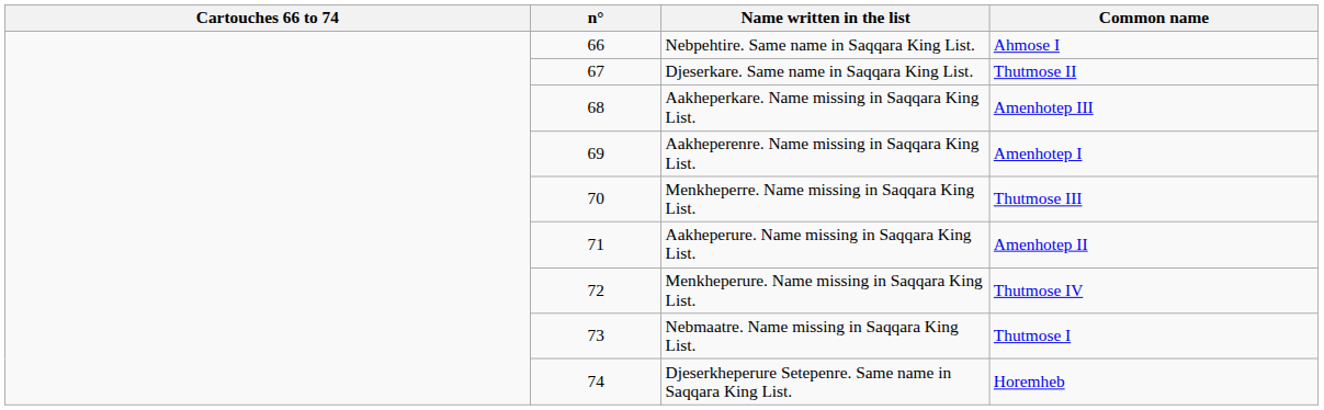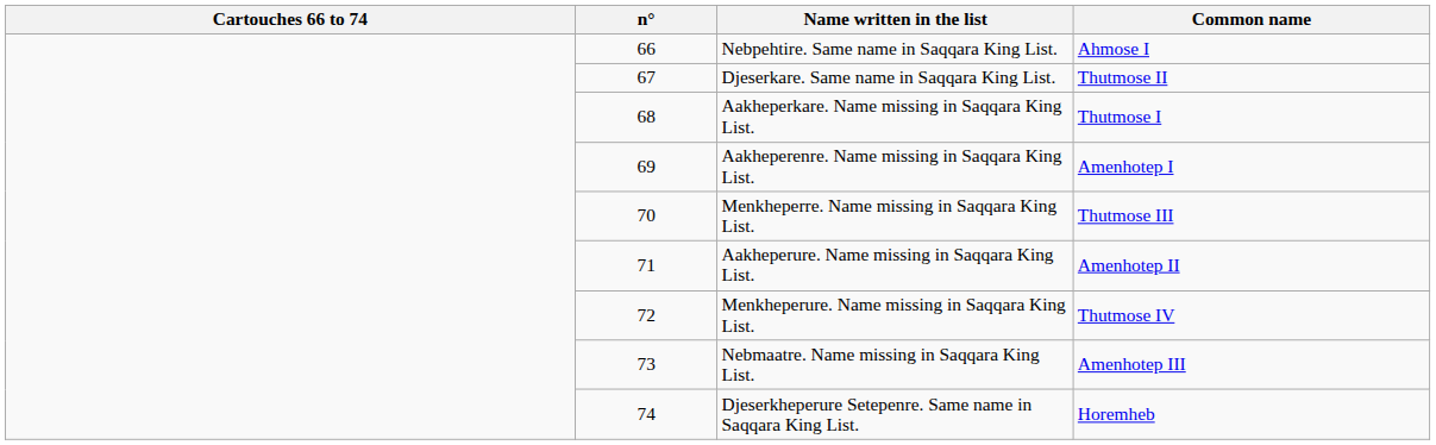 <table class="wikitable">
 <tr>
 <th width = "40%">Cartouches 66 to 74</th>
 <th width = "10%">n°</th>
 <th width = "25%">Name written in the list</th>
 <th width = "25%">Common name</th>
 </tr>
 <tr>
 <td rowspan = "9"></td>
 <td align = "center">66</td>
 <td>Nebpehtire. Same name in Saqqara King List.</td>
 <td><a href='#'>Ahmose I</a></td>
 </tr>
 <tr>
 <td align = "center">67</td>
 <td>Djeserkare. Same name in Saqqara King List.</td>
 <td><a href='#'>Thutmose II</a></td>
 </tr>
 <tr>
 <td align = "center">68</td>
 <td>Aakheperkare. Name missing in Saqqara King List.</td>
-<td><a href='#'>Amenhotep III</a></td>
+<td><a href='#'>Thutmose I</a></td>
 </tr>
 <tr>
 <td align = "center">69</td>
 <td>Aakheperenre. Name missing in Saqqara King List.</td>
 <td><a href='#'>Amenhotep I</a></td>
 </tr>
 <tr>
 <td align = "center">70</td>
 <td>Menkheperre. Name missing in Saqqara King List.</td>
 <td><a href='#'>Thutmose III</a></td>
 </tr>
 <tr>
 <td align = "center">71</td>
 <td>Aakheperure. Name missing in Saqqara King List.</td>
 <td><a href='#'>Amenhotep II</a></td>
 </tr>
 <tr>
 <td align = "center">72</td>
 <td>Menkheperure. Name missing in Saqqara King List.</td>
 <td><a href='#'>Thutmose IV</a></td>
 </tr>
 <tr>
 <td align = "center">73</td>
 <td>Nebmaatre. Name missing in Saqqara King List.</td>
-<td><a href='#'>Thutmose I</a></td>
+<td><a href='#'>Amenhotep III</a></td>
 </tr>
 <tr>
 <td align = "center">74</td>
 <td>Djeserkheperure Setepenre. Same name in Saqqara King List.</td>
 <td><a href='#'>Horemheb</a></td>
 </tr>
 </table>
